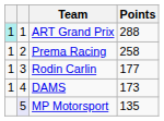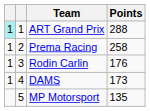 <table class="wikitable" style="font-size: 85%;">
 <tr>
 <th></th>
 <th></th>
 <th>Team</th>
 <th>Points</th>
 </tr>
 <tr>
 <td align="left" style="background: paleturquoise;"> 1</td>
 <td align="center">1</td>
 <td> <a href='#'>ART Grand Prix</a></td>
 <td>288</td>
 </tr>
 <tr>
 <td align="left"> 1</td>
 <td align="center">2</td>
 <td> <a href='#'>Prema Racing</a></td>
 <td>258</td>
 </tr>
 <tr>
 <td align="left"> 1</td>
 <td align="center">3</td>
 <td> <a href='#'>Rodin Carlin</a></td>
-<td>177</td>
+<td>176</td>
 </tr>
 <tr>
 <td align="left"> 1</td>
 <td align="center">4</td>
 <td> <a href='#'>DAMS</a></td>
 <td>173</td>
 </tr>
 <tr>
 <td align="left"></td>
-<td align="center" style="background: lavender;">5</td>
+<td align="center">5</td>
 <td> <a href='#'>MP Motorsport</a></td>
 <td>135</td>
 </tr>
 </table>
